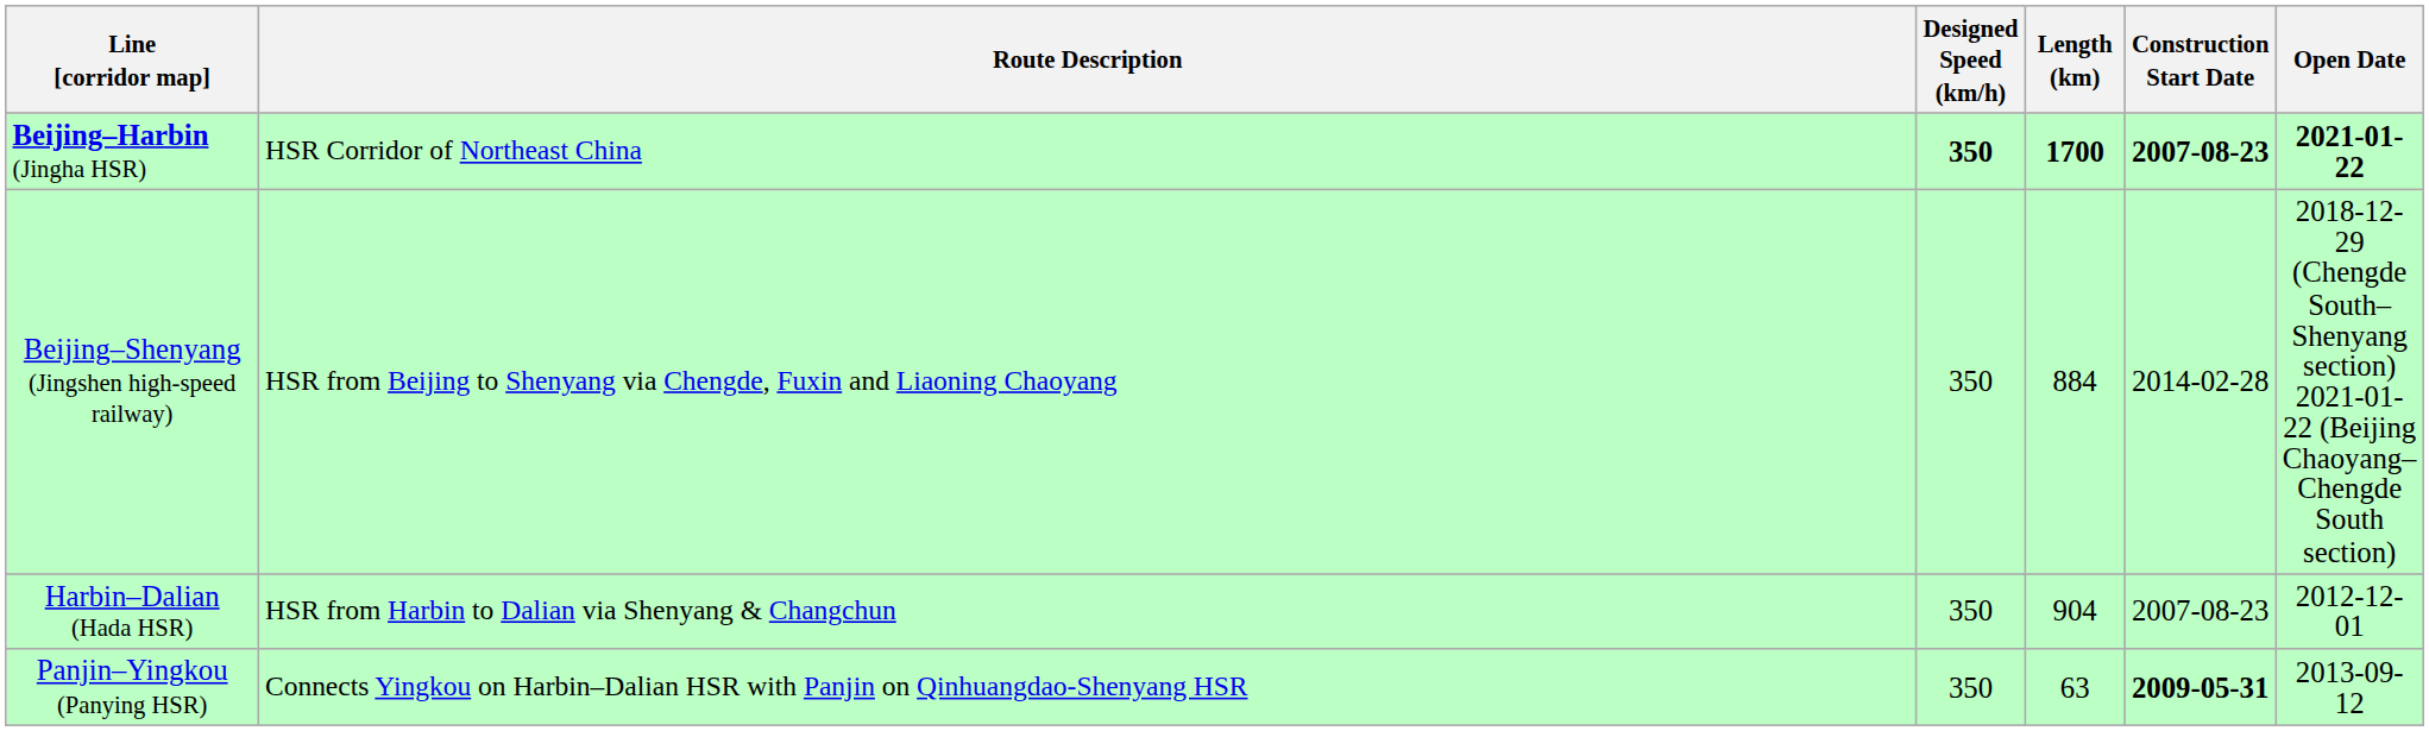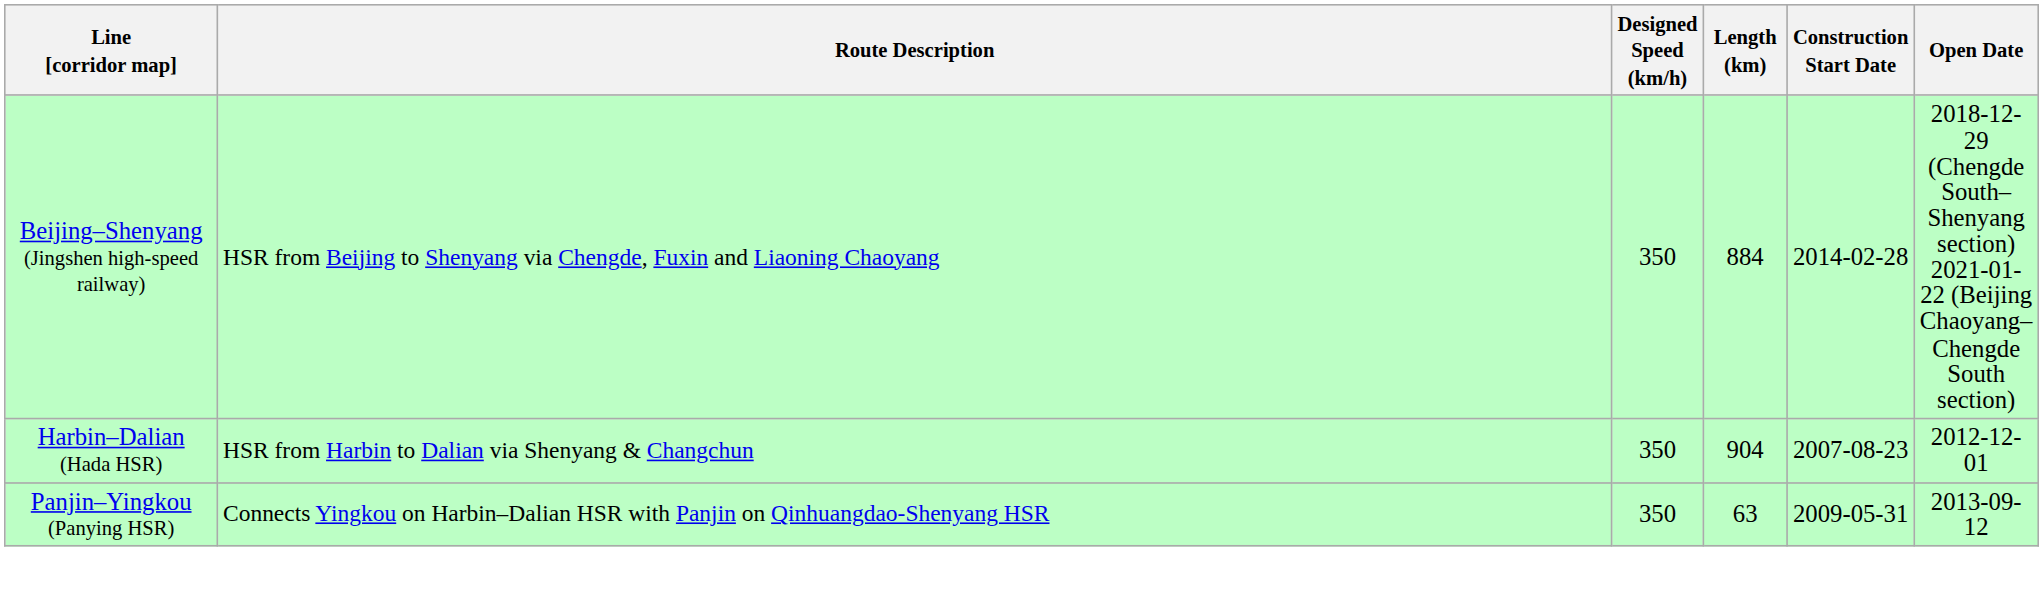 <table class="wikitable sortable" style="width:100%; text-align:center; font-size:96%; line-height:1.05">
 <tr>
 <th style="width:125px; line-height:1.05"><small><strong>Line</strong><br>[corridor map]</small></th>
 <th><small><strong>Route Description</strong></small></th>
 <th style="width:40px; line-height:1.05"><small><strong>Designed<br>Speed<br>(km/h)</strong><br></small></th>
 <th style="width:45px; line-height:1.05"><small><strong>Length<br>(km)</strong><br></small></th>
 <th style="width:55px; line-height:1.05"><small><strong>Construction<br>Start Date</strong><br></small></th>
 <th style="width:55px; line-height:1.05"><small><strong>Open Date</strong><br></small></th>
-</tr>
-<tr style="background:#bcffc5;">
-<td style="font-size:100%; text-align:left; line-height:1.05"><strong><a href='#'>Beijing–Harbin</a></strong><br><small>(Jingha HSR)</small></td>
-<td style="font-size:95%; text-align:left">HSR Corridor of <a href='#'>Northeast China</a></td>
-<td><strong>350</strong></td>
-<td><strong>1700</strong></td>
-<td><strong>2007-08-23</strong></td>
-<td><strong>2021-01-22</strong></td>
 </tr>
 <tr style="background:#bcffc5;">
 <td><a href='#'>Beijing–Shenyang</a><br><small>(Jingshen high-speed railway)</small></td>
 <td style="font-size:95%; text-align:left">HSR from <a href='#'>Beijing</a> to <a href='#'>Shenyang</a> via <a href='#'>Chengde</a>, <a href='#'>Fuxin</a> and <a href='#'>Liaoning Chaoyang</a></td>
 <td>350</td>
 <td>884</td>
 <td>2014-02-28</td>
 <td>2018-12-29 (Chengde South–Shenyang section)<br>2021-01-22 (Beijing Chaoyang–Chengde South section)</td>
 </tr>
 <tr style="background:#bcffc5;">
 <td><a href='#'>Harbin–Dalian</a><br><small>(Hada HSR)</small></td>
 <td style="font-size:95%; text-align:left">HSR from <a href='#'>Harbin</a> to <a href='#'>Dalian</a> via Shenyang & <a href='#'>Changchun</a></td>
 <td>350</td>
 <td>904</td>
 <td>2007-08-23</td>
 <td>2012-12-01</td>
 </tr>
 <tr style="background:#bcffc5;">
 <td><a href='#'>Panjin–Yingkou</a><br><small>(Panying HSR)</small></td>
 <td style="font-size:95%; text-align:left">Connects <a href='#'>Yingkou</a> on Harbin–Dalian HSR with <a href='#'>Panjin</a> on <a href='#'>Qinhuangdao-Shenyang HSR</a></td>
 <td>350</td>
 <td>63</td>
-<td><strong>2009-05-31</strong></td>
+<td>2009-05-31</td>
 <td>2013-09-12</td>
 </tr>
 </table>
